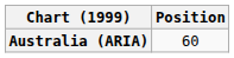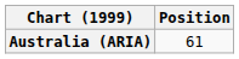 <table class="wikitable plainrowheaders" style="text-align:center">
 <tr>
 <th scope="col">Chart (1999)</th>
 <th scope="col">Position</th>
 </tr>
 <tr>
 <th scope="row">Australia (ARIA)</th>
-<td>60</td>
+<td>61</td>
 </tr>
 </table>
